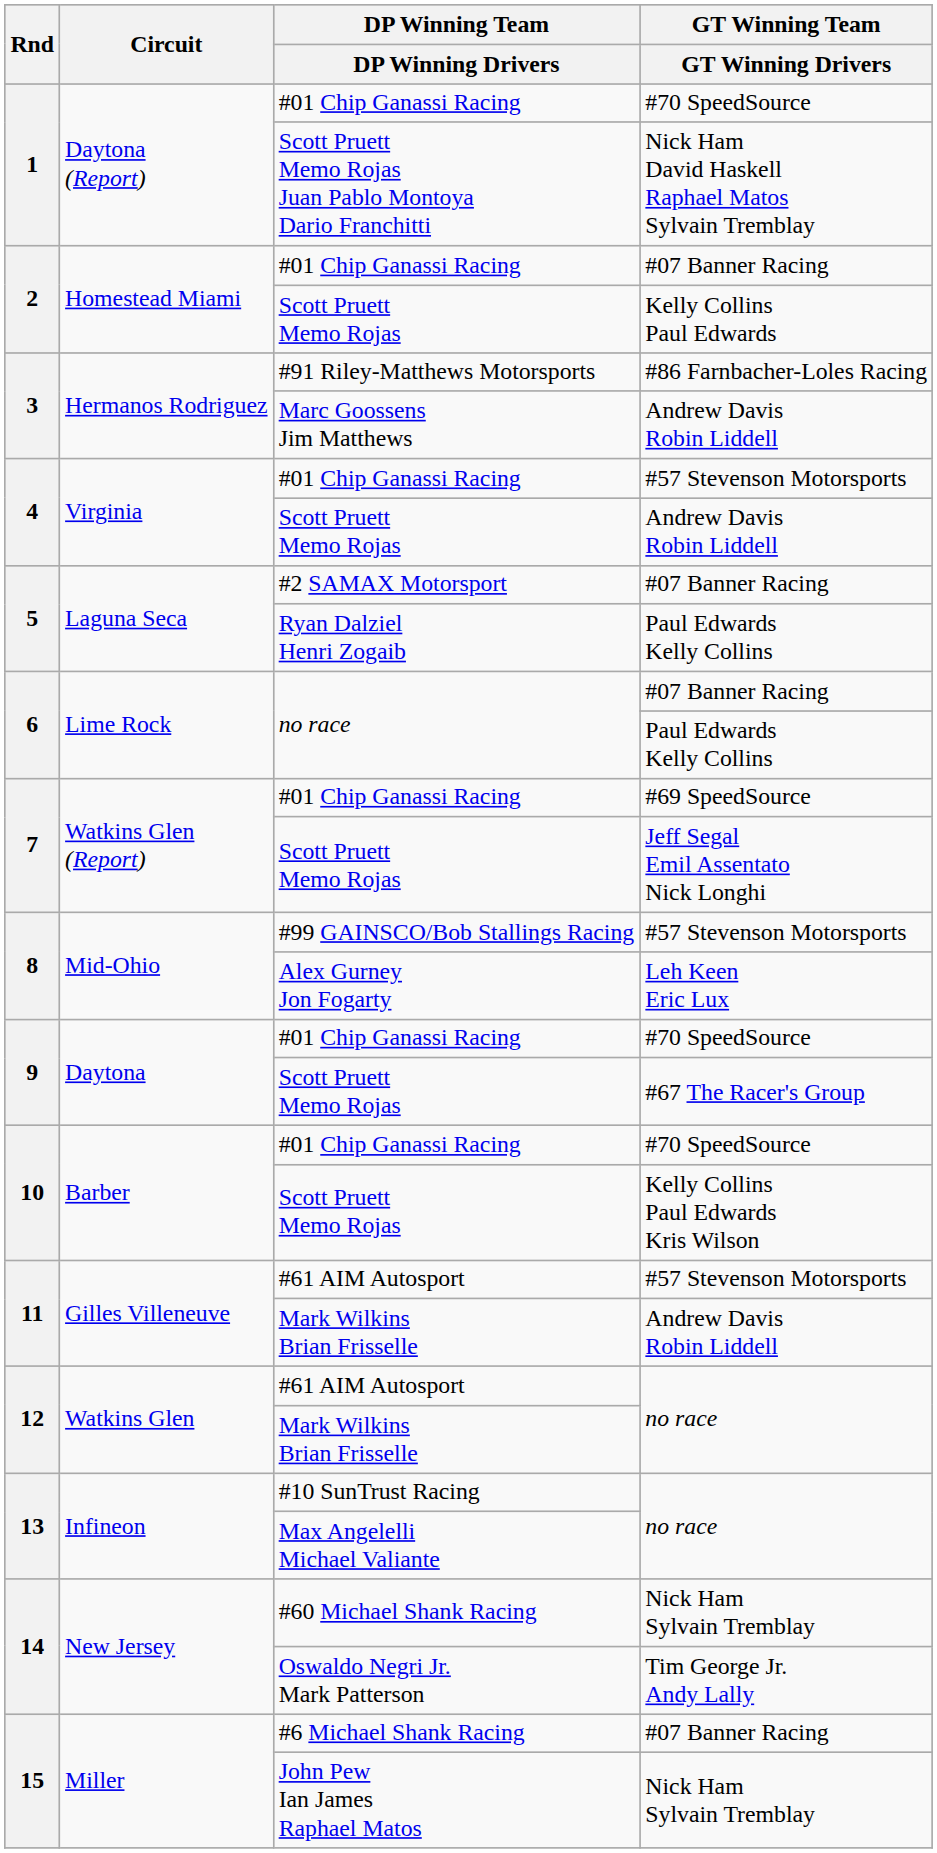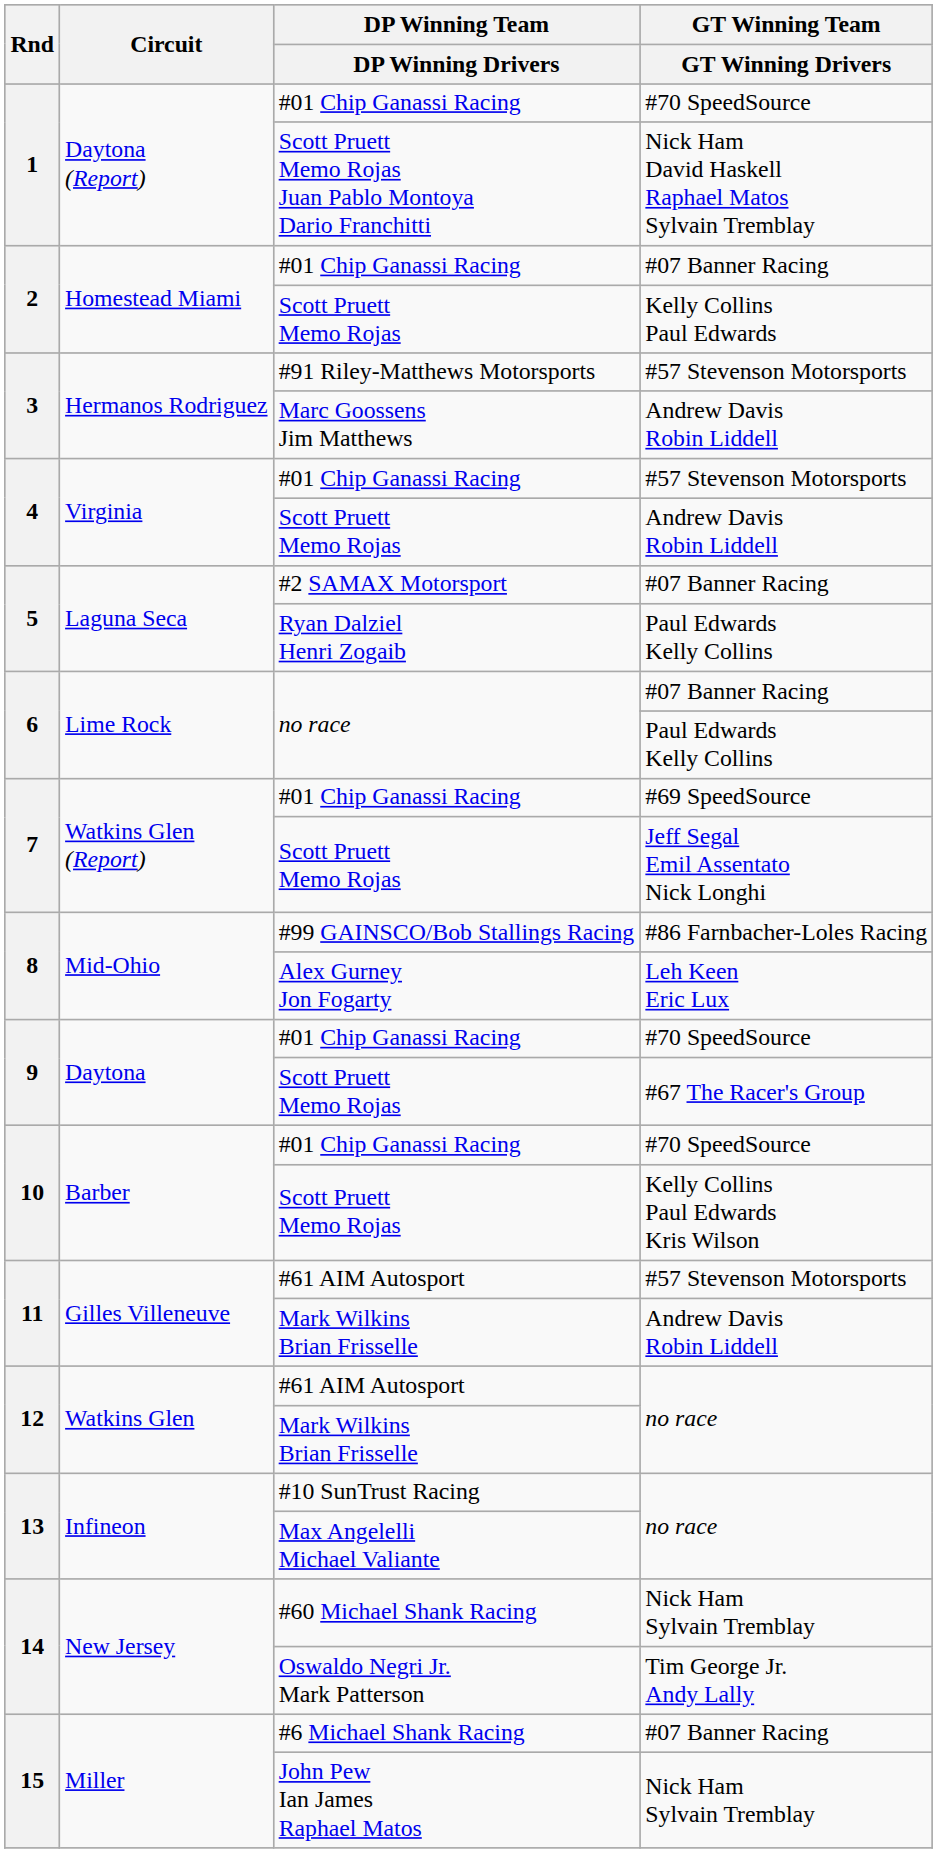 <table class="wikitable" style="font-size: 90%;">
 <tr>
 <th rowspan=2>Rnd</th>
 <th rowspan=2>Circuit</th>
 <th>DP Winning Team</th>
 <th>GT Winning Team</th>
 </tr>
 <tr>
 <th>DP Winning Drivers</th>
 <th>GT Winning Drivers</th>
 </tr>
 <tr>
 <th rowspan=2>1</th>
 <td rowspan=2><a href='#'>Daytona</a><br><em>(<a href='#'>Report</a>)</em></td>
 <td> #01 <a href='#'>Chip Ganassi Racing</a></td>
 <td> #70 SpeedSource</td>
 </tr>
 <tr>
 <td> <a href='#'>Scott Pruett</a><br> <a href='#'>Memo Rojas</a><br> <a href='#'>Juan Pablo Montoya</a><br> <a href='#'>Dario Franchitti</a></td>
 <td> Nick Ham<br> David Haskell<br> <a href='#'>Raphael Matos</a><br> Sylvain Tremblay</td>
 </tr>
 <tr>
 <th rowspan=2>2</th>
 <td rowspan=2><a href='#'>Homestead Miami</a></td>
 <td> #01 <a href='#'>Chip Ganassi Racing</a></td>
 <td> #07 Banner Racing</td>
 </tr>
 <tr>
 <td> <a href='#'>Scott Pruett</a><br> <a href='#'>Memo Rojas</a></td>
 <td> Kelly Collins<br> Paul Edwards</td>
 </tr>
 <tr>
 <th rowspan=2>3</th>
 <td rowspan=2><a href='#'>Hermanos Rodriguez</a></td>
 <td> #91 Riley-Matthews Motorsports</td>
-<td> #86 Farnbacher-Loles Racing</td>
+<td> #57 Stevenson Motorsports</td>
 </tr>
 <tr>
 <td> <a href='#'>Marc Goossens</a><br> Jim Matthews</td>
 <td> Andrew Davis<br>  <a href='#'>Robin Liddell</a></td>
 </tr>
 <tr>
 <th rowspan=2>4</th>
 <td rowspan=2><a href='#'>Virginia</a></td>
 <td> #01 <a href='#'>Chip Ganassi Racing</a></td>
 <td> #57 Stevenson Motorsports</td>
 </tr>
 <tr>
 <td> <a href='#'>Scott Pruett</a><br> <a href='#'>Memo Rojas</a></td>
 <td> Andrew Davis<br>  <a href='#'>Robin Liddell</a></td>
 </tr>
 <tr>
 <th rowspan=2>5</th>
 <td rowspan=2><a href='#'>Laguna Seca</a></td>
 <td> #2 <a href='#'>SAMAX Motorsport</a></td>
 <td> #07 Banner Racing</td>
 </tr>
 <tr>
 <td> <a href='#'>Ryan Dalziel</a><br> <a href='#'>Henri Zogaib</a></td>
 <td> Paul Edwards<br> Kelly Collins</td>
 </tr>
 <tr>
 <th rowspan=2>6</th>
 <td rowspan=2><a href='#'>Lime Rock</a></td>
 <td rowspan=2><em>no race</em></td>
 <td> #07 Banner Racing</td>
 </tr>
 <tr>
 <td> Paul Edwards<br> Kelly Collins</td>
 </tr>
 <tr>
 <th rowspan=2>7</th>
 <td rowspan=2><a href='#'>Watkins Glen</a><br><em>(<a href='#'>Report</a>)</em></td>
 <td> #01 <a href='#'>Chip Ganassi Racing</a></td>
 <td> #69 SpeedSource</td>
 </tr>
 <tr>
 <td> <a href='#'>Scott Pruett</a><br> <a href='#'>Memo Rojas</a></td>
 <td> <a href='#'>Jeff Segal</a><br> <a href='#'>Emil Assentato</a><br> Nick Longhi</td>
 </tr>
 <tr>
 <th rowspan=2>8</th>
 <td rowspan=2><a href='#'>Mid-Ohio</a></td>
 <td> #99 <a href='#'>GAINSCO/Bob Stallings Racing</a></td>
-<td> #57 Stevenson Motorsports</td>
+<td> #86 Farnbacher-Loles Racing</td>
 </tr>
 <tr>
 <td> <a href='#'>Alex Gurney</a><br> <a href='#'>Jon Fogarty</a></td>
 <td> <a href='#'>Leh Keen</a><br> <a href='#'>Eric Lux</a></td>
 </tr>
 <tr>
 <th rowspan=2>9</th>
 <td rowspan=2><a href='#'>Daytona</a></td>
 <td> #01 <a href='#'>Chip Ganassi Racing</a></td>
 <td> #70 SpeedSource</td>
 </tr>
 <tr>
 <td> <a href='#'>Scott Pruett</a><br> <a href='#'>Memo Rojas</a></td>
 <td> #67 <a href='#'>The Racer's Group</a></td>
 </tr>
 <tr>
 <th rowspan=2>10</th>
 <td rowspan=2><a href='#'>Barber</a></td>
 <td> #01 <a href='#'>Chip Ganassi Racing</a></td>
 <td> #70 SpeedSource</td>
 </tr>
 <tr>
 <td> <a href='#'>Scott Pruett</a><br> <a href='#'>Memo Rojas</a></td>
 <td> Kelly Collins<br> Paul Edwards<br> Kris Wilson</td>
 </tr>
 <tr>
 <th rowspan=2>11</th>
 <td rowspan=2><a href='#'>Gilles Villeneuve</a></td>
 <td> #61 AIM Autosport</td>
 <td> #57 Stevenson Motorsports</td>
 </tr>
 <tr>
 <td> <a href='#'>Mark Wilkins</a><br> <a href='#'>Brian Frisselle</a></td>
 <td> Andrew Davis<br> <a href='#'>Robin Liddell</a></td>
 </tr>
 <tr>
 <th rowspan=2>12</th>
 <td rowspan=2><a href='#'>Watkins Glen</a></td>
 <td> #61 AIM Autosport</td>
 <td rowspan=2><em>no race</em></td>
 </tr>
 <tr>
 <td> <a href='#'>Mark Wilkins</a><br> <a href='#'>Brian Frisselle</a></td>
 </tr>
 <tr>
 <th rowspan=2>13</th>
 <td rowspan=2><a href='#'>Infineon</a></td>
 <td> #10 SunTrust Racing</td>
 <td rowspan=2><em>no race</em></td>
 </tr>
 <tr>
 <td> <a href='#'>Max Angelelli</a><br> <a href='#'>Michael Valiante</a></td>
 </tr>
 <tr>
 <th rowspan=2>14</th>
 <td rowspan=2><a href='#'>New Jersey</a></td>
 <td> #60 <a href='#'>Michael Shank Racing</a></td>
 <td> Nick Ham<br> Sylvain Tremblay</td>
 </tr>
 <tr>
 <td> <a href='#'>Oswaldo Negri Jr.</a> <br> Mark Patterson</td>
 <td> Tim George Jr.<br> <a href='#'>Andy Lally</a></td>
 </tr>
 <tr>
 <th rowspan=2>15</th>
 <td rowspan=2><a href='#'>Miller</a></td>
 <td> #6 <a href='#'>Michael Shank Racing</a></td>
 <td> #07 Banner Racing</td>
 </tr>
 <tr>
 <td> <a href='#'>John Pew</a> <br> Ian James <br> <a href='#'>Raphael Matos</a></td>
 <td> Nick Ham<br> Sylvain Tremblay</td>
 </tr>
 </table>
